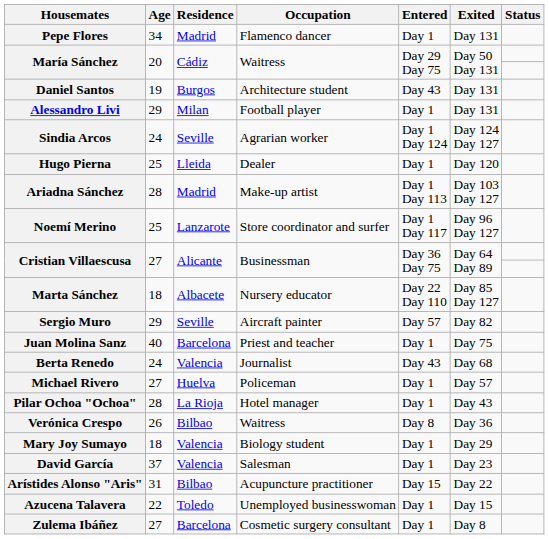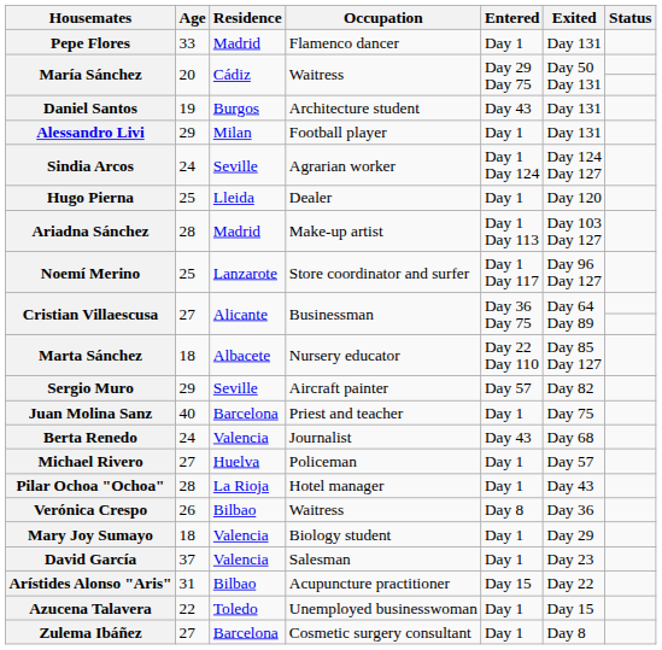 <table class="wikitable sortable" style="text-align:left; line-height:17px; width:auto;">
 <tr>
 <th>Housemates</th>
 <th>Age</th>
 <th>Residence</th>
 <th>Occupation</th>
 <th>Entered</th>
 <th>Exited</th>
 <th>Status</th>
 </tr>
 <tr>
 <th>Pepe Flores</th>
-<td>34</td>
+<td>33</td>
 <td><a href='#'>Madrid</a></td>
 <td>Flamenco dancer</td>
 <td>Day 1</td>
 <td>Day 131</td>
 <td></td>
 </tr>
 <tr>
 <th rowspan=2>María Sánchez</th>
 <td rowspan=2>20</td>
 <td rowspan=2><a href='#'>Cádiz</a></td>
 <td rowspan=2>Waitress</td>
 <td rowspan=2>Day 29<br>Day 75</td>
 <td rowspan=2>Day 50<br>Day 131</td>
 <td></td>
 </tr>
 <tr>
 <td></td>
 </tr>
 <tr>
 <th>Daniel Santos</th>
 <td>19</td>
 <td><a href='#'>Burgos</a></td>
 <td>Architecture student</td>
 <td>Day 43</td>
 <td>Day 131</td>
 <td></td>
 </tr>
 <tr>
 <th><a href='#'>Alessandro Livi</a></th>
 <td>29</td>
 <td><a href='#'>Milan</a></td>
 <td>Football player</td>
 <td>Day 1</td>
 <td>Day 131</td>
 <td></td>
 </tr>
 <tr>
 <th>Sindia Arcos</th>
 <td>24</td>
 <td><a href='#'>Seville</a></td>
 <td>Agrarian worker</td>
 <td>Day 1<br>Day 124</td>
 <td>Day 124<br>Day 127</td>
 <td></td>
 </tr>
 <tr>
 <th>Hugo Pierna</th>
 <td>25</td>
 <td><a href='#'>Lleida</a></td>
 <td>Dealer</td>
 <td>Day 1</td>
 <td>Day 120</td>
 <td></td>
 </tr>
 <tr>
 <th>Ariadna Sánchez</th>
 <td>28</td>
 <td><a href='#'>Madrid</a></td>
 <td>Make-up artist</td>
 <td>Day 1<br>Day 113</td>
 <td>Day 103<br>Day 127</td>
 <td></td>
 </tr>
 <tr>
 <th>Noemí Merino</th>
 <td>25</td>
 <td><a href='#'>Lanzarote</a></td>
 <td>Store coordinator and surfer</td>
 <td>Day 1<br>Day 117</td>
 <td>Day 96<br>Day 127</td>
 <td></td>
 </tr>
 <tr>
 <th rowspan=2>Cristian Villaescusa</th>
 <td rowspan=2>27</td>
 <td rowspan=2><a href='#'>Alicante</a></td>
 <td rowspan=2>Businessman</td>
 <td rowspan=2>Day 36<br>Day 75</td>
 <td rowspan=2>Day 64<br>Day 89</td>
 <td></td>
 </tr>
 <tr>
 <td></td>
 </tr>
 <tr>
 <th>Marta Sánchez</th>
 <td>18</td>
 <td><a href='#'>Albacete</a></td>
 <td>Nursery educator</td>
 <td>Day 22<br>Day 110</td>
 <td>Day 85<br>Day 127</td>
 <td></td>
 </tr>
 <tr>
 <th>Sergio Muro</th>
 <td>29</td>
 <td><a href='#'>Seville</a></td>
 <td>Aircraft painter</td>
 <td>Day 57</td>
 <td>Day 82</td>
 <td></td>
 </tr>
 <tr>
 <th>Juan Molina Sanz</th>
 <td>40</td>
 <td><a href='#'>Barcelona</a></td>
 <td>Priest and teacher</td>
 <td>Day 1</td>
 <td>Day 75</td>
 <td></td>
 </tr>
 <tr>
 <th>Berta Renedo</th>
 <td>24</td>
 <td><a href='#'>Valencia</a></td>
 <td>Journalist</td>
 <td>Day 43</td>
 <td>Day 68</td>
 <td></td>
 </tr>
 <tr>
 <th>Michael Rivero</th>
 <td>27</td>
 <td><a href='#'>Huelva</a></td>
 <td>Policeman</td>
 <td>Day 1</td>
 <td>Day 57</td>
 <td></td>
 </tr>
 <tr>
 <th>Pilar Ochoa "Ochoa"</th>
 <td>28</td>
 <td><a href='#'>La Rioja</a></td>
 <td>Hotel manager</td>
 <td>Day 1</td>
 <td>Day 43</td>
 <td></td>
 </tr>
 <tr>
 <th>Verónica Crespo</th>
 <td>26</td>
 <td><a href='#'>Bilbao</a></td>
 <td>Waitress</td>
 <td>Day 8</td>
 <td>Day 36</td>
 <td></td>
 </tr>
 <tr>
 <th>Mary Joy Sumayo</th>
 <td>18</td>
 <td><a href='#'>Valencia</a></td>
 <td>Biology student</td>
 <td>Day 1</td>
 <td>Day 29</td>
 <td></td>
 </tr>
 <tr>
 <th>David García</th>
 <td>37</td>
 <td><a href='#'>Valencia</a></td>
 <td>Salesman</td>
 <td>Day 1</td>
 <td>Day 23</td>
 <td></td>
 </tr>
 <tr>
 <th>Arístides Alonso "Aris"</th>
 <td>31</td>
 <td><a href='#'>Bilbao</a></td>
 <td>Acupuncture practitioner</td>
 <td>Day 15</td>
 <td>Day 22</td>
 <td></td>
 </tr>
 <tr>
 <th>Azucena Talavera</th>
 <td>22</td>
 <td><a href='#'>Toledo</a></td>
 <td>Unemployed businesswoman</td>
 <td>Day 1</td>
 <td>Day 15</td>
 <td></td>
 </tr>
 <tr>
 <th>Zulema Ibáñez</th>
 <td>27</td>
 <td><a href='#'>Barcelona</a></td>
 <td>Cosmetic surgery consultant</td>
 <td>Day 1</td>
 <td>Day 8</td>
 <td></td>
 </tr>
 </table>
